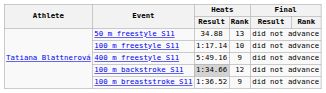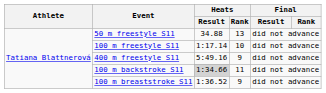 <table class=wikitable style="font-size:95%">
 <tr>
 <th rowspan="2">Athlete</th>
 <th rowspan="2">Event</th>
 <th colspan="2">Heats</th>
 <th colspan="2">Final</th>
 </tr>
 <tr>
 <th>Result</th>
 <th>Rank</th>
 <th>Result</th>
 <th>Rank</th>
 </tr>
 <tr align=center>
 <td align=left rowspan=5><a href='#'>Tatiana Blattnerová</a></td>
 <td align=left><a href='#'>50 m freestyle S11</a></td>
 <td>34.88</td>
 <td>13</td>
 <td colspan=2>did not advance</td>
 </tr>
 <tr align=center>
 <td align=left><a href='#'>100 m freestyle S11</a></td>
 <td>1:17.14</td>
 <td>10</td>
 <td colspan=5>did not advance</td>
 </tr>
 <tr align=center>
 <td align=left><a href='#'>400 m freestyle S11</a></td>
 <td>5:49.16</td>
 <td>9</td>
 <td colspan=5>did not advance</td>
 </tr>
 <tr align=center>
 <td align=left><a href='#'>100 m backstroke S11</a></td>
 <td style="background: lightgrey;">1:34.66</td>
-<td>12</td>
+<td>11</td>
 <td colspan=2>did not advance</td>
 </tr>
 <tr align=center>
 <td align=left><a href='#'>100 m breaststroke S11</a></td>
 <td>1:36.52</td>
 <td>9</td>
 <td colspan=2>did not advance</td>
 </tr>
 </table>
